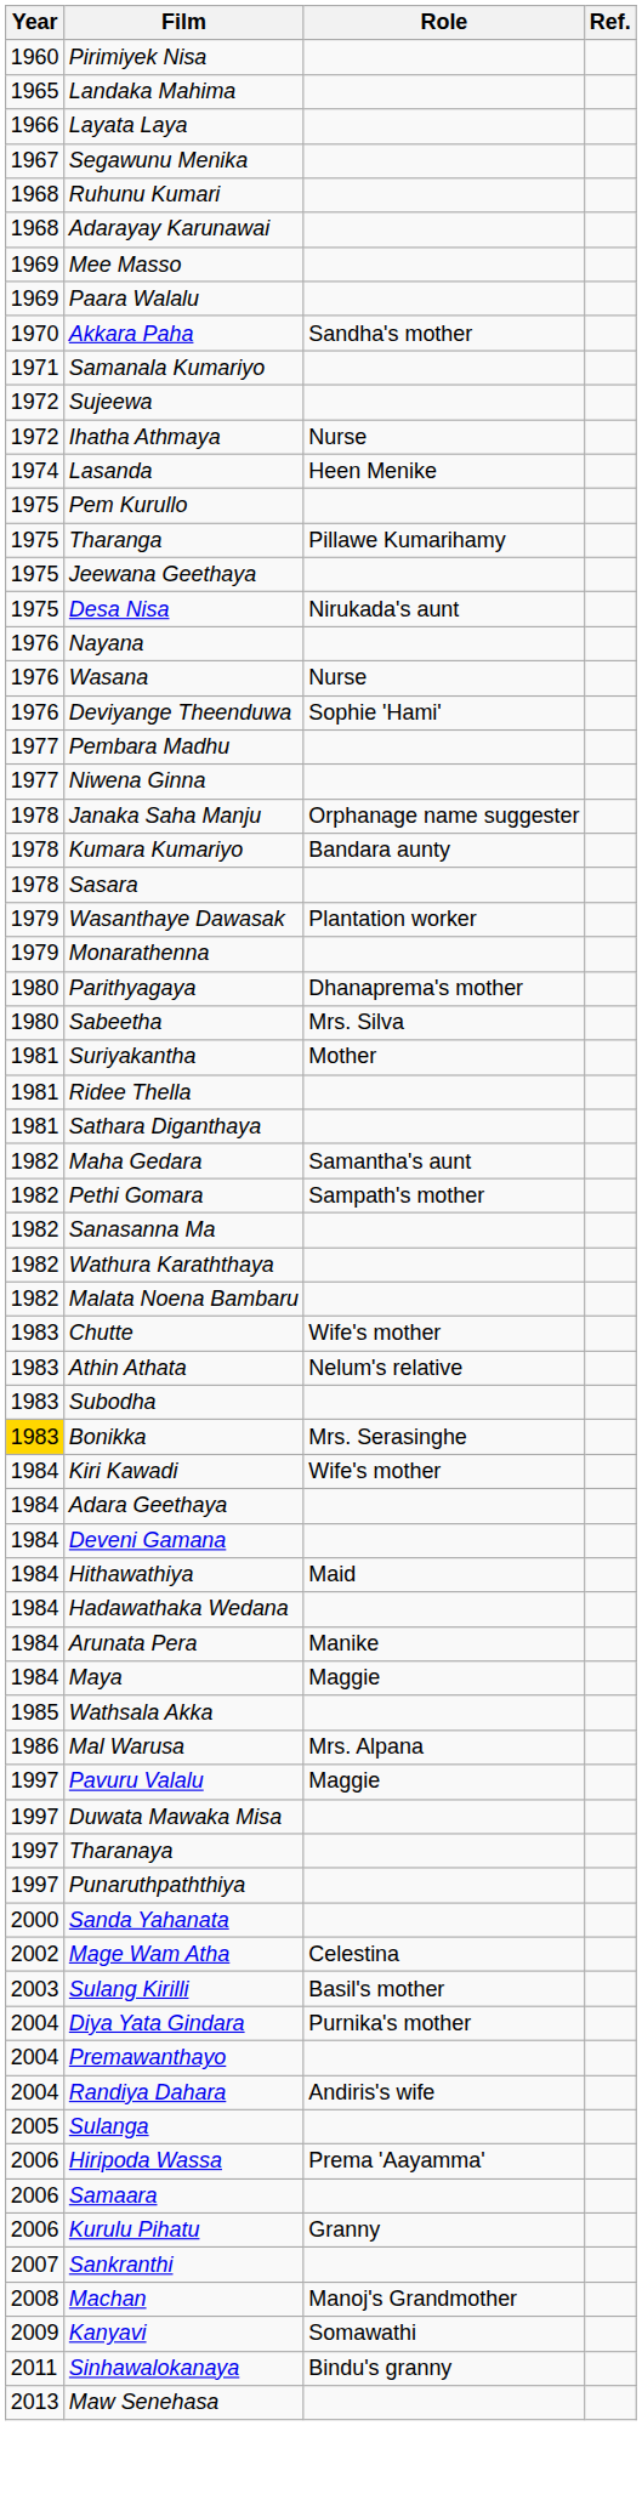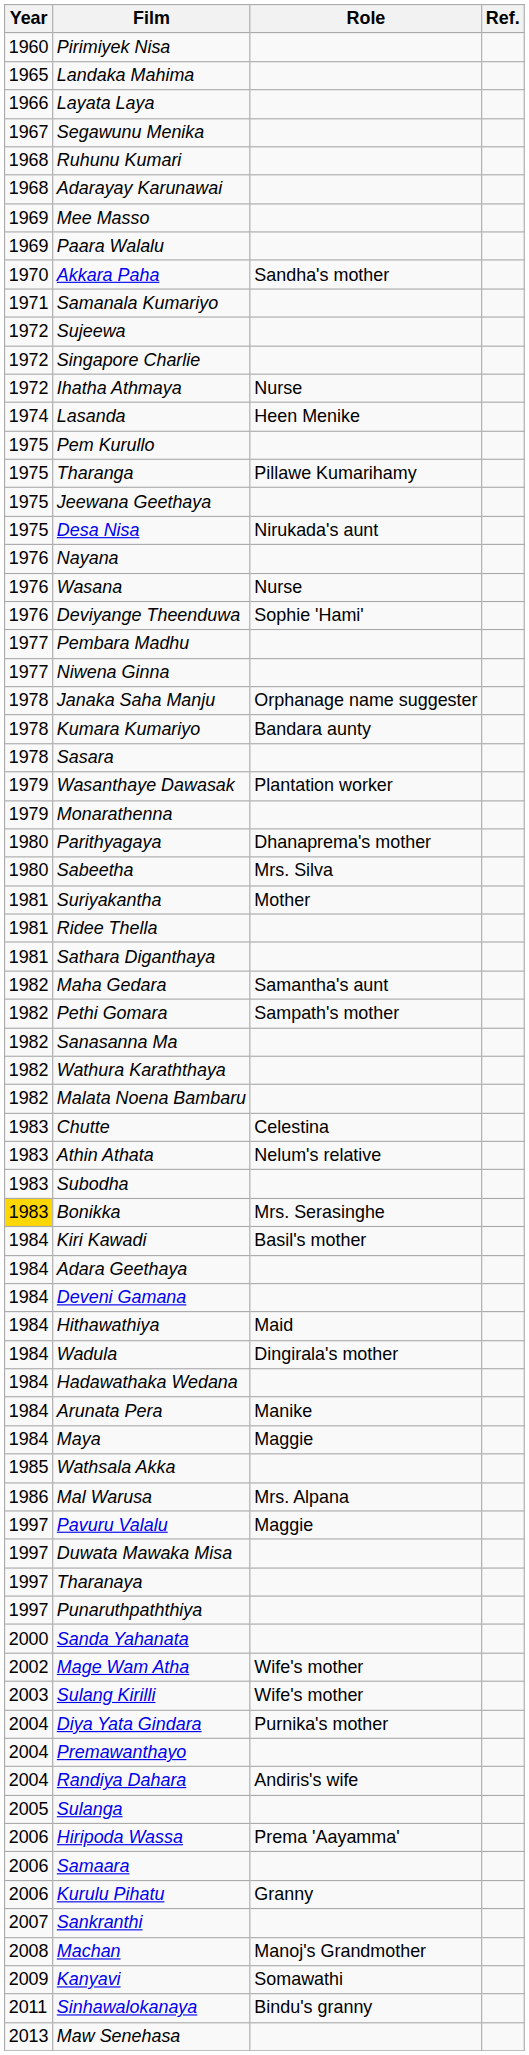 <table class="wikitable">
 <tr>
 <th>Year</th>
 <th>Film</th>
 <th>Role</th>
 <th>Ref.</th>
 </tr>
 <tr>
 <td>1960</td>
 <td><em>Pirimiyek Nisa</em></td>
 <td></td>
 <td></td>
 </tr>
 <tr>
 <td>1965</td>
 <td><em>Landaka Mahima</em></td>
 <td></td>
 <td></td>
 </tr>
 <tr>
 <td>1966</td>
 <td><em>Layata Laya</em></td>
 <td></td>
 <td></td>
 </tr>
 <tr>
 <td>1967</td>
 <td><em>Segawunu Menika</em></td>
 <td></td>
 <td></td>
 </tr>
 <tr>
 <td>1968</td>
 <td><em>Ruhunu Kumari</em></td>
 <td></td>
 <td></td>
 </tr>
 <tr>
 <td>1968</td>
 <td><em>Adarayay Karunawai</em></td>
 <td></td>
 <td></td>
 </tr>
 <tr>
 <td>1969</td>
 <td><em>Mee Masso</em></td>
 <td></td>
 <td></td>
 </tr>
 <tr>
 <td>1969</td>
 <td><em>Paara Walalu</em></td>
 <td></td>
 <td></td>
 </tr>
 <tr>
 <td>1970</td>
 <td><em><a href='#'>Akkara Paha</a></em></td>
 <td>Sandha's mother</td>
 <td></td>
 </tr>
 <tr>
 <td>1971</td>
 <td><em>Samanala Kumariyo</em></td>
 <td></td>
 <td></td>
 </tr>
 <tr>
 <td>1972</td>
 <td><em>Sujeewa</em></td>
+<td></td>
+<td></td>
+</tr>
+<tr>
+<td>1972</td>
+<td><em>Singapore Charlie</em></td>
 <td></td>
 <td></td>
 </tr>
 <tr>
 <td>1972</td>
 <td><em>Ihatha Athmaya</em></td>
 <td>Nurse</td>
 <td></td>
 </tr>
 <tr>
 <td>1974</td>
 <td><em>Lasanda</em></td>
 <td>Heen Menike</td>
 <td></td>
 </tr>
 <tr>
 <td>1975</td>
 <td><em>Pem Kurullo</em></td>
 <td></td>
 <td></td>
 </tr>
 <tr>
 <td>1975</td>
 <td><em>Tharanga</em></td>
 <td>Pillawe Kumarihamy</td>
 <td></td>
 </tr>
 <tr>
 <td>1975</td>
 <td><em>Jeewana Geethaya</em></td>
 <td></td>
 <td></td>
 </tr>
 <tr>
 <td>1975</td>
 <td><em><a href='#'>Desa Nisa</a></em></td>
 <td>Nirukada's aunt</td>
 <td></td>
 </tr>
 <tr>
 <td>1976</td>
 <td><em>Nayana</em></td>
 <td></td>
 <td></td>
 </tr>
 <tr>
 <td>1976</td>
 <td><em>Wasana</em></td>
 <td>Nurse</td>
 <td></td>
 </tr>
 <tr>
 <td>1976</td>
 <td><em>Deviyange Theenduwa</em></td>
 <td>Sophie 'Hami'</td>
 <td></td>
 </tr>
 <tr>
 <td>1977</td>
 <td><em>Pembara Madhu</em></td>
 <td></td>
 <td></td>
 </tr>
 <tr>
 <td>1977</td>
 <td><em>Niwena Ginna</em></td>
 <td></td>
 <td></td>
 </tr>
 <tr>
 <td>1978</td>
 <td><em>Janaka Saha Manju</em></td>
 <td>Orphanage name suggester</td>
 <td></td>
 </tr>
 <tr>
 <td>1978</td>
 <td><em>Kumara Kumariyo</em></td>
 <td>Bandara aunty</td>
 <td></td>
 </tr>
 <tr>
 <td>1978</td>
 <td><em>Sasara</em></td>
 <td></td>
 <td></td>
 </tr>
 <tr>
 <td>1979</td>
 <td><em>Wasanthaye Dawasak</em></td>
 <td>Plantation worker</td>
 <td></td>
 </tr>
 <tr>
 <td>1979</td>
 <td><em>Monarathenna</em></td>
 <td></td>
 <td></td>
 </tr>
 <tr>
 <td>1980</td>
 <td><em>Parithyagaya</em></td>
 <td>Dhanaprema's mother</td>
 <td></td>
 </tr>
 <tr>
 <td>1980</td>
 <td><em>Sabeetha</em></td>
 <td>Mrs. Silva</td>
 <td></td>
 </tr>
 <tr>
 <td>1981</td>
 <td><em>Suriyakantha</em></td>
 <td>Mother</td>
 <td></td>
 </tr>
 <tr>
 <td>1981</td>
 <td><em>Ridee Thella</em></td>
 <td></td>
 <td></td>
 </tr>
 <tr>
 <td>1981</td>
 <td><em>Sathara Diganthaya</em></td>
 <td></td>
 <td></td>
 </tr>
 <tr>
 <td>1982</td>
 <td><em>Maha Gedara</em></td>
 <td>Samantha's aunt</td>
 <td></td>
 </tr>
 <tr>
 <td>1982</td>
 <td><em>Pethi Gomara</em></td>
 <td>Sampath's mother</td>
 <td></td>
 </tr>
 <tr>
 <td>1982</td>
 <td><em>Sanasanna Ma</em></td>
 <td></td>
 <td></td>
 </tr>
 <tr>
 <td>1982</td>
 <td><em>Wathura Karaththaya</em></td>
 <td></td>
 <td></td>
 </tr>
 <tr>
 <td>1982</td>
 <td><em>Malata Noena Bambaru</em></td>
 <td></td>
 <td></td>
 </tr>
 <tr>
 <td>1983</td>
 <td><em>Chutte</em></td>
-<td>Wife's mother</td>
+<td>Celestina</td>
 <td></td>
 </tr>
 <tr>
 <td>1983</td>
 <td><em>Athin Athata</em></td>
 <td>Nelum's relative</td>
 <td></td>
 </tr>
 <tr>
 <td>1983</td>
 <td><em>Subodha</em></td>
 <td></td>
 <td></td>
 </tr>
 <tr>
 <td style="background: gold;">1983</td>
 <td><em>Bonikka</em></td>
 <td>Mrs. Serasinghe</td>
 <td></td>
 </tr>
 <tr>
 <td>1984</td>
 <td><em>Kiri Kawadi</em></td>
-<td>Wife's mother</td>
+<td>Basil's mother</td>
 <td></td>
 </tr>
 <tr>
 <td>1984</td>
 <td><em>Adara Geethaya</em></td>
 <td></td>
 <td></td>
 </tr>
 <tr>
 <td>1984</td>
 <td><em><a href='#'>Deveni Gamana</a></em></td>
 <td></td>
 <td></td>
 </tr>
 <tr>
 <td>1984</td>
 <td><em>Hithawathiya</em></td>
 <td>Maid</td>
+<td></td>
+</tr>
+<tr>
+<td>1984</td>
+<td><em>Wadula</em></td>
+<td>Dingirala's mother</td>
 <td></td>
 </tr>
 <tr>
 <td>1984</td>
 <td><em>Hadawathaka Wedana</em></td>
 <td></td>
 <td></td>
 </tr>
 <tr>
 <td>1984</td>
 <td><em>Arunata Pera</em></td>
 <td>Manike</td>
 <td></td>
 </tr>
 <tr>
 <td>1984</td>
 <td><em>Maya</em></td>
 <td>Maggie</td>
 <td></td>
 </tr>
 <tr>
 <td>1985</td>
 <td><em>Wathsala Akka</em></td>
 <td></td>
 <td></td>
 </tr>
 <tr>
 <td>1986</td>
 <td><em>Mal Warusa</em></td>
 <td>Mrs. Alpana</td>
 <td></td>
 </tr>
 <tr>
 <td>1997</td>
 <td><em><a href='#'>Pavuru Valalu</a></em></td>
 <td>Maggie</td>
 <td></td>
 </tr>
 <tr>
 <td>1997</td>
 <td><em>Duwata Mawaka Misa</em></td>
 <td></td>
 <td></td>
 </tr>
 <tr>
 <td>1997</td>
 <td><em>Tharanaya</em></td>
 <td></td>
 <td></td>
 </tr>
 <tr>
 <td>1997</td>
 <td><em>Punaruthpaththiya</em></td>
 <td></td>
 <td></td>
 </tr>
 <tr>
 <td>2000</td>
 <td><em><a href='#'>Sanda Yahanata</a></em></td>
 <td></td>
 <td></td>
 </tr>
 <tr>
 <td>2002</td>
 <td><em><a href='#'>Mage Wam Atha</a></em></td>
-<td>Celestina</td>
+<td>Wife's mother</td>
 <td></td>
 </tr>
 <tr>
 <td>2003</td>
 <td><em><a href='#'>Sulang Kirilli</a></em></td>
-<td>Basil's mother</td>
+<td>Wife's mother</td>
 <td></td>
 </tr>
 <tr>
 <td>2004</td>
 <td><em><a href='#'>Diya Yata Gindara</a></em></td>
 <td>Purnika's mother</td>
 <td></td>
 </tr>
 <tr>
 <td>2004</td>
 <td><em><a href='#'>Premawanthayo</a></em></td>
 <td></td>
 <td></td>
 </tr>
 <tr>
 <td>2004</td>
 <td><em><a href='#'>Randiya Dahara</a></em></td>
 <td>Andiris's wife</td>
 <td></td>
 </tr>
 <tr>
 <td>2005</td>
 <td><em><a href='#'>Sulanga</a></em></td>
 <td></td>
 <td></td>
 </tr>
 <tr>
 <td>2006</td>
 <td><em><a href='#'>Hiripoda Wassa</a></em></td>
 <td>Prema 'Aayamma'</td>
 <td></td>
 </tr>
 <tr>
 <td>2006</td>
 <td><em><a href='#'>Samaara</a></em></td>
 <td></td>
 <td></td>
 </tr>
 <tr>
 <td>2006</td>
 <td><em><a href='#'>Kurulu Pihatu</a></em></td>
 <td>Granny</td>
 <td></td>
 </tr>
 <tr>
 <td>2007</td>
 <td><em><a href='#'>Sankranthi</a></em></td>
 <td></td>
 <td></td>
 </tr>
 <tr>
 <td>2008</td>
 <td><em><a href='#'>Machan</a></em></td>
 <td>Manoj's Grandmother</td>
 <td></td>
 </tr>
 <tr>
 <td>2009</td>
 <td><em><a href='#'>Kanyavi</a></em></td>
 <td>Somawathi</td>
 <td></td>
 </tr>
 <tr>
 <td>2011</td>
 <td><em><a href='#'>Sinhawalokanaya</a></em></td>
 <td>Bindu's granny</td>
 <td></td>
 </tr>
 <tr>
 <td>2013</td>
 <td><em>Maw Senehasa</em></td>
 <td></td>
 <td></td>
 </tr>
 </table>
